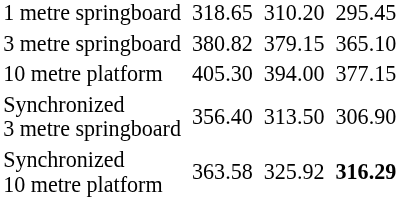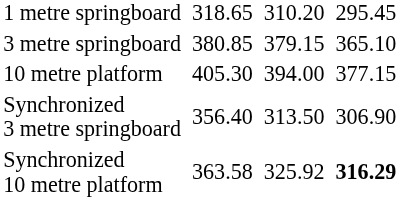 <table>
 <tr>
 <td>1 metre springboard<br></td>
 <td></td>
 <td>318.65</td>
 <td></td>
 <td>310.20</td>
 <td></td>
 <td>295.45</td>
 </tr>
 <tr>
 <td>3 metre springboard<br></td>
 <td></td>
-<td>380.82</td>
+<td>380.85</td>
 <td></td>
 <td>379.15</td>
 <td></td>
 <td>365.10</td>
 </tr>
 <tr>
 <td>10 metre platform<br></td>
 <td></td>
 <td>405.30</td>
 <td></td>
 <td>394.00</td>
 <td></td>
 <td>377.15</td>
 </tr>
 <tr>
 <td>Synchronized<br>3 metre springboard<br></td>
 <td><br></td>
 <td>356.40</td>
 <td><br></td>
 <td>313.50</td>
 <td><br></td>
 <td>306.90</td>
 </tr>
 <tr>
 <td>Synchronized<br>10 metre platform<br></td>
 <td><br></td>
 <td>363.58</td>
 <td><br></td>
 <td>325.92</td>
 <td><br></td>
 <td><strong>316.29</strong></td>
 </tr>
 </table>
